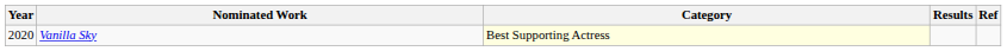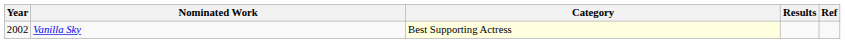 <table class="wikitable">
 <tr>
 <th scope="col" style="width:1em;">Year</th>
 <th scope="col" style="width:35em;">Nominated Work</th>
 <th scope="col" style="width:35em;">Category</th>
 <th scope="col" style="width:1em;">Results</th>
 <th scope="col" style="width:1em;">Ref</th>
 </tr>
 <tr>
-<td>2020</td>
+<td>2002</td>
 <td><em><a href='#'>Vanilla Sky</a></em></td>
 <td style="background: lightyellow;">Best Supporting Actress</td>
 <td></td>
 <td></td>
 </tr>
 </table>
